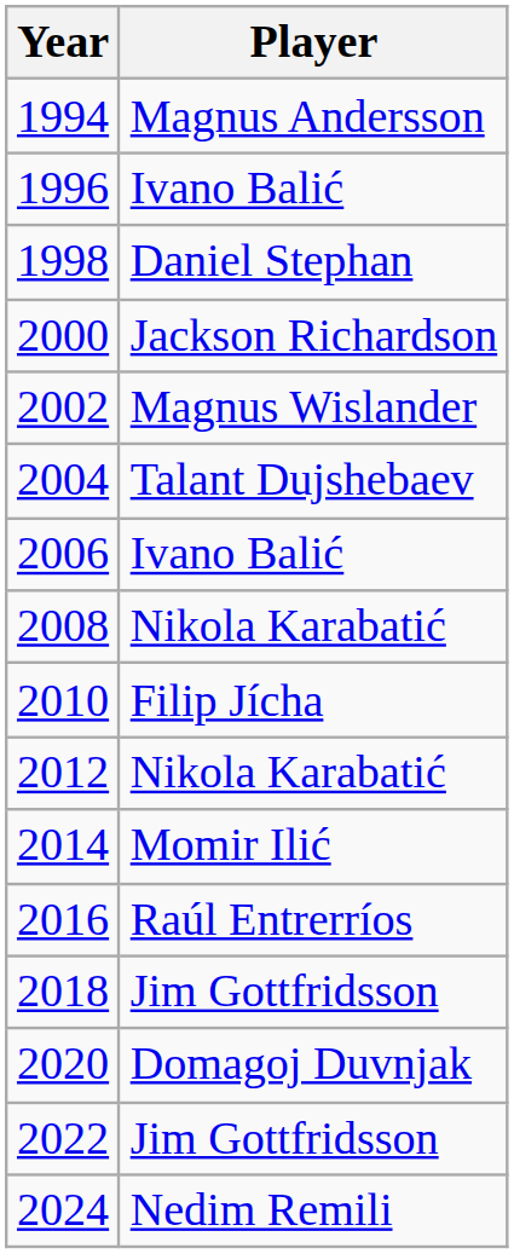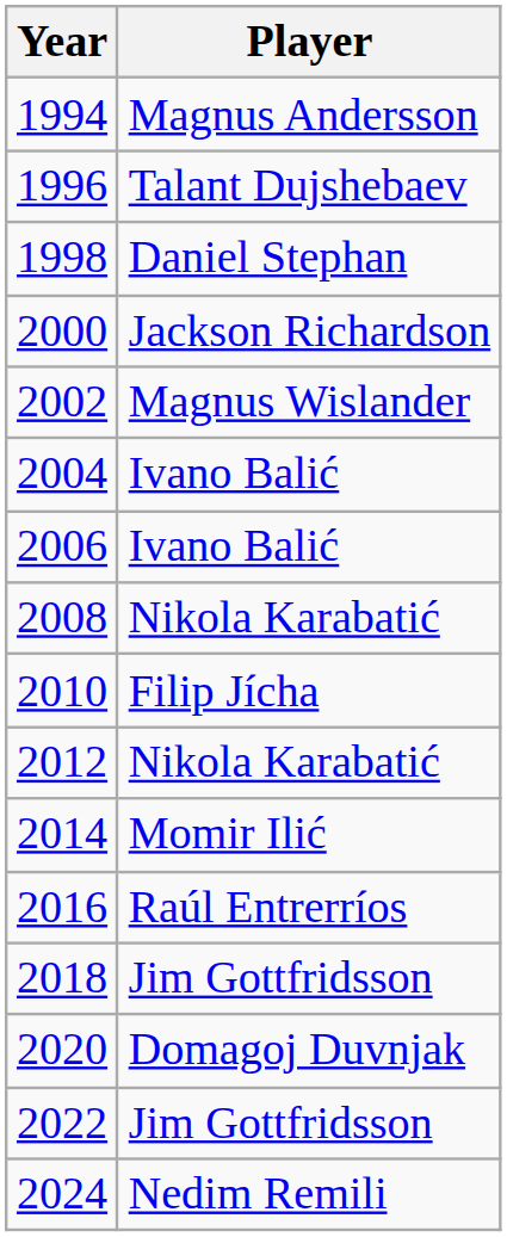 <table class="wikitable">
 <tr>
 <th>Year</th>
 <th>Player</th>
 </tr>
 <tr>
 <td><a href='#'>1994</a></td>
 <td> <a href='#'>Magnus Andersson</a></td>
 </tr>
 <tr>
 <td><a href='#'>1996</a></td>
-<td> <a href='#'>Ivano Balić</a></td>
+<td> <a href='#'>Talant Dujshebaev</a></td>
 </tr>
 <tr>
 <td><a href='#'>1998</a></td>
 <td> <a href='#'>Daniel Stephan</a></td>
 </tr>
 <tr>
 <td><a href='#'>2000</a></td>
 <td> <a href='#'>Jackson Richardson</a></td>
 </tr>
 <tr>
 <td><a href='#'>2002</a></td>
 <td> <a href='#'>Magnus Wislander</a></td>
 </tr>
 <tr>
 <td><a href='#'>2004</a></td>
-<td> <a href='#'>Talant Dujshebaev</a></td>
+<td> <a href='#'>Ivano Balić</a></td>
 </tr>
 <tr>
 <td><a href='#'>2006</a></td>
 <td> <a href='#'>Ivano Balić</a></td>
 </tr>
 <tr>
 <td><a href='#'>2008</a></td>
 <td> <a href='#'>Nikola Karabatić</a></td>
 </tr>
 <tr>
 <td><a href='#'>2010</a></td>
 <td> <a href='#'>Filip Jícha</a></td>
 </tr>
 <tr>
 <td><a href='#'>2012</a></td>
 <td> <a href='#'>Nikola Karabatić</a></td>
 </tr>
 <tr>
 <td><a href='#'>2014</a></td>
 <td> <a href='#'>Momir Ilić</a></td>
 </tr>
 <tr>
 <td><a href='#'>2016</a></td>
 <td> <a href='#'>Raúl Entrerríos</a></td>
 </tr>
 <tr>
 <td><a href='#'>2018</a></td>
 <td> <a href='#'>Jim Gottfridsson</a></td>
 </tr>
 <tr>
 <td><a href='#'>2020</a></td>
 <td> <a href='#'>Domagoj Duvnjak</a></td>
 </tr>
 <tr>
 <td><a href='#'>2022</a></td>
 <td> <a href='#'>Jim Gottfridsson</a></td>
 </tr>
 <tr>
 <td><a href='#'>2024</a></td>
 <td> <a href='#'>Nedim Remili</a></td>
 </tr>
 </table>
